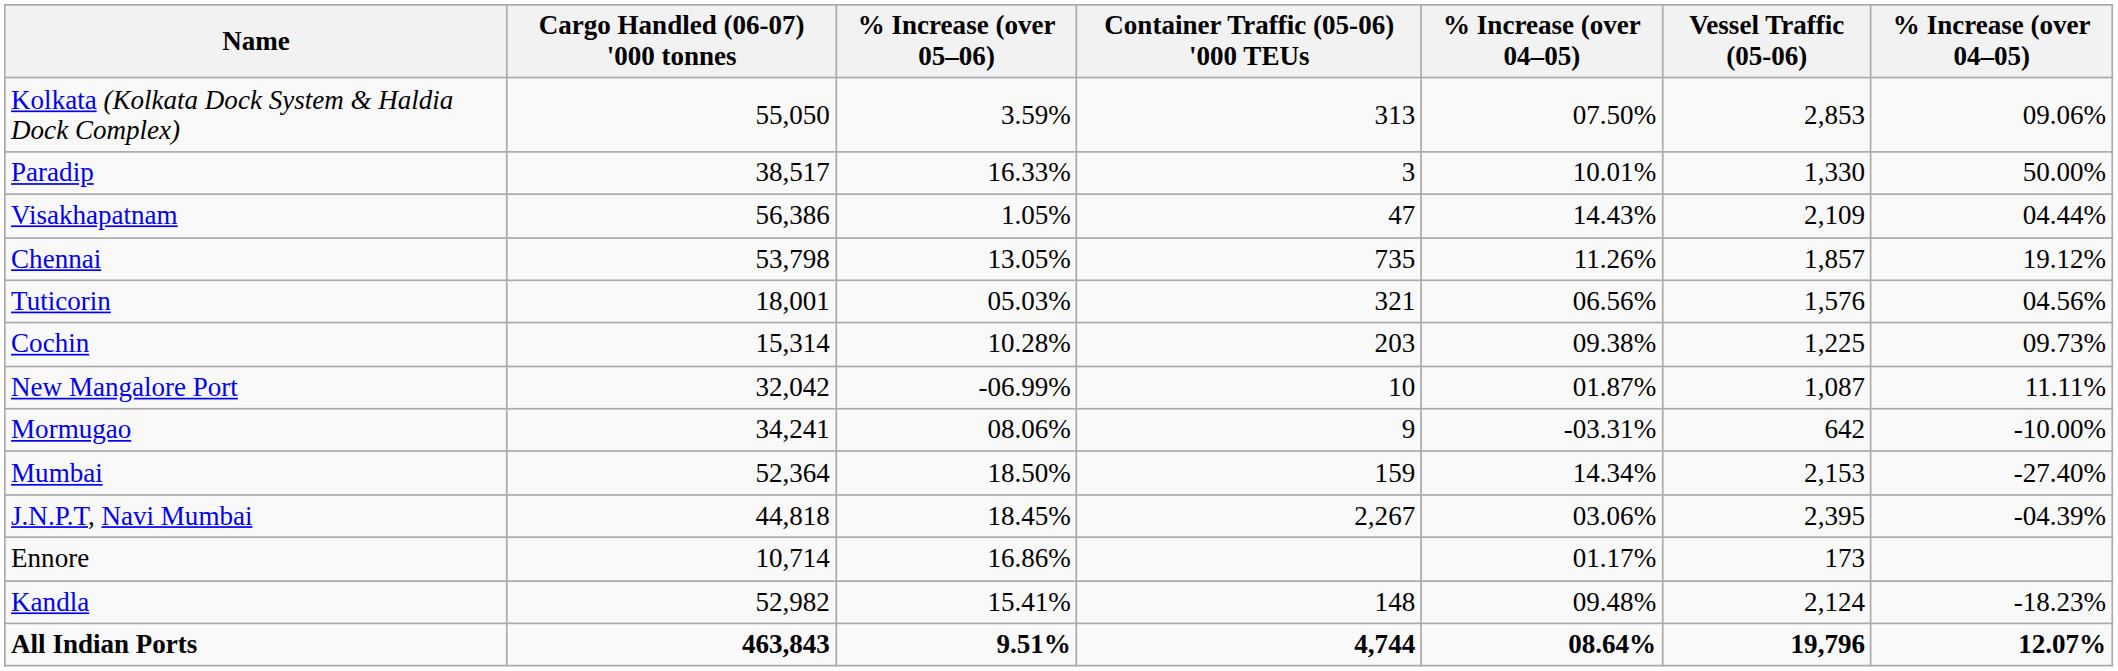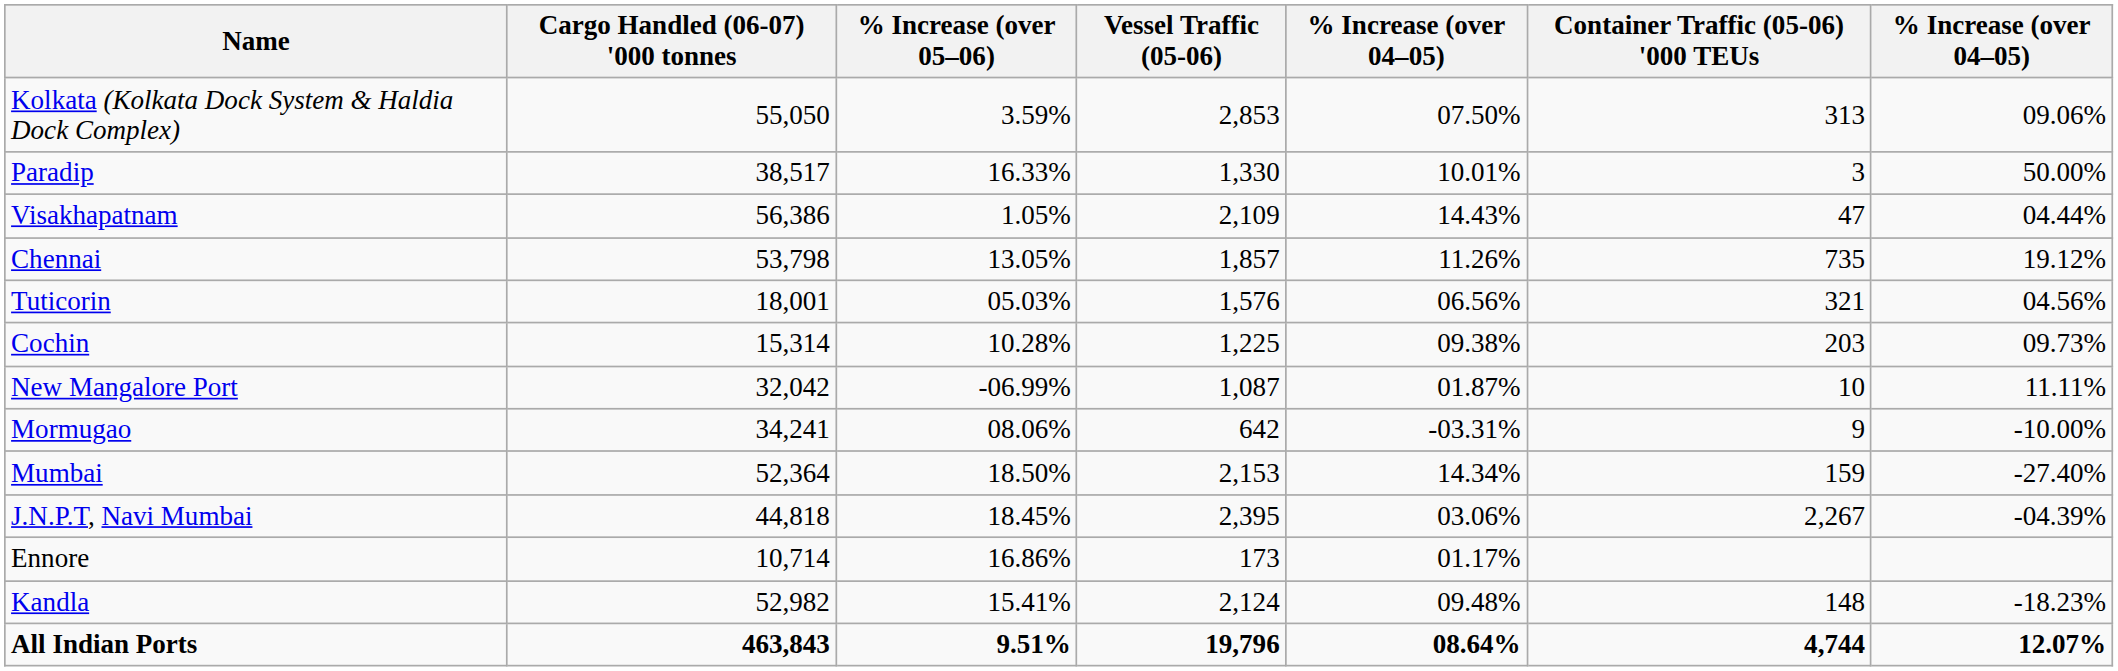 <table class="wikitable sortable">
 <tr>
 <th align="left">Name</th>
 <th>Cargo Handled (06-07) '000 tonnes</th>
 <th>% Increase (over 05–06)</th>
+<th>Vessel Traffic (05-06)</th>
+<th>% Increase (over 04–05)</th>
 <th>Container Traffic (05-06) '000 TEUs</th>
-<th>% Increase (over 04–05)</th>
-<th>Vessel Traffic (05-06)</th>
 <th>% Increase (over 04–05)</th>
 </tr>
 <tr>
 <td><a href='#'>Kolkata</a> <em>(Kolkata Dock System & Haldia Dock Complex)</em></td>
 <td align="right">55,050</td>
 <td align="right">3.59%</td>
+<td align="right">2,853</td>
+<td align="right">07.50%</td>
 <td align="right">313</td>
-<td align="right">07.50%</td>
-<td align="right">2,853</td>
 <td align="right">09.06%</td>
 </tr>
 <tr>
 <td><a href='#'>Paradip</a></td>
 <td align="right">38,517</td>
 <td align="right">16.33%</td>
+<td align="right">1,330</td>
+<td align="right">10.01%</td>
 <td align="right">3</td>
-<td align="right">10.01%</td>
-<td align="right">1,330</td>
 <td align="right">50.00%</td>
 </tr>
 <tr>
 <td><a href='#'>Visakhapatnam</a></td>
 <td align="right">56,386</td>
 <td align="right">1.05%</td>
+<td align="right">2,109</td>
+<td align="right">14.43%</td>
 <td align="right">47</td>
-<td align="right">14.43%</td>
-<td align="right">2,109</td>
 <td align="right">04.44%</td>
 </tr>
 <tr>
 <td><a href='#'>Chennai</a></td>
 <td align="right">53,798</td>
 <td align="right">13.05%</td>
+<td align="right">1,857</td>
+<td align="right">11.26%</td>
 <td align="right">735</td>
-<td align="right">11.26%</td>
-<td align="right">1,857</td>
 <td align="right">19.12%</td>
 </tr>
 <tr>
 <td><a href='#'>Tuticorin</a></td>
 <td align="right">18,001</td>
 <td align="right">05.03%</td>
+<td align="right">1,576</td>
+<td align="right">06.56%</td>
 <td align="right">321</td>
-<td align="right">06.56%</td>
-<td align="right">1,576</td>
 <td align="right">04.56%</td>
 </tr>
 <tr>
 <td><a href='#'>Cochin</a></td>
 <td align="right">15,314</td>
 <td align="right">10.28%</td>
+<td align="right">1,225</td>
+<td align="right">09.38%</td>
 <td align="right">203</td>
-<td align="right">09.38%</td>
-<td align="right">1,225</td>
 <td align="right">09.73%</td>
 </tr>
 <tr>
 <td><a href='#'>New Mangalore Port</a></td>
 <td align="right">32,042</td>
 <td align="right">-06.99%</td>
+<td align="right">1,087</td>
+<td align="right">01.87%</td>
 <td align="right">10</td>
-<td align="right">01.87%</td>
-<td align="right">1,087</td>
 <td align="right">11.11%</td>
 </tr>
 <tr>
 <td><a href='#'>Mormugao</a></td>
 <td align="right">34,241</td>
 <td align="right">08.06%</td>
+<td align="right">642</td>
+<td align="right">-03.31%</td>
 <td align="right">9</td>
-<td align="right">-03.31%</td>
-<td align="right">642</td>
 <td align="right">-10.00%</td>
 </tr>
 <tr>
 <td><a href='#'>Mumbai</a></td>
 <td align="right">52,364</td>
 <td align="right">18.50%</td>
+<td align="right">2,153</td>
+<td align="right">14.34%</td>
 <td align="right">159</td>
-<td align="right">14.34%</td>
-<td align="right">2,153</td>
 <td align="right">-27.40%</td>
 </tr>
 <tr>
 <td><a href='#'>J.N.P.T</a>, <a href='#'>Navi Mumbai</a></td>
 <td align="right">44,818</td>
 <td align="right">18.45%</td>
+<td align="right">2,395</td>
+<td align="right">03.06%</td>
 <td align="right">2,267</td>
-<td align="right">03.06%</td>
-<td align="right">2,395</td>
 <td align="right">-04.39%</td>
 </tr>
 <tr>
 <td>Ennore</td>
 <td align="right">10,714</td>
 <td align="right">16.86%</td>
+<td align="right">173</td>
+<td align="right">01.17%</td>
 <td align="right"></td>
-<td align="right">01.17%</td>
-<td align="right">173</td>
 <td align="right"></td>
 </tr>
 <tr>
 <td><a href='#'>Kandla</a></td>
 <td align="right">52,982</td>
 <td align="right">15.41%</td>
+<td align="right">2,124</td>
+<td align="right">09.48%</td>
 <td align="right">148</td>
-<td align="right">09.48%</td>
-<td align="right">2,124</td>
 <td align="right">-18.23%</td>
 </tr>
 <tr>
 <td><strong>All Indian Ports</strong></td>
 <td align="right"><strong>463,843</strong></td>
 <td align="right"><strong>9.51%</strong></td>
+<td align="right"><strong>19,796</strong></td>
+<td align="right"><strong>08.64%</strong></td>
 <td align="right"><strong>4,744</strong></td>
-<td align="right"><strong>08.64%</strong></td>
-<td align="right"><strong>19,796</strong></td>
 <td align="right"><strong>12.07%</strong></td>
 </tr>
 </table>
